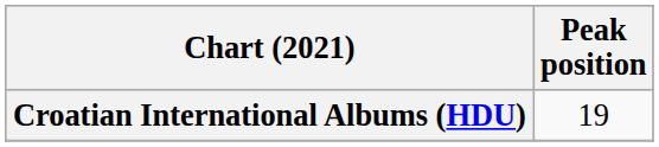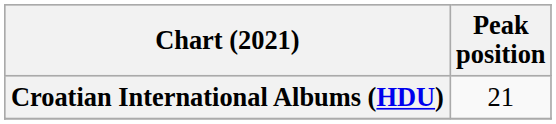 <table class="wikitable sortable plainrowheaders" style="text-align:center">
 <tr>
 <th scope="col">Chart (2021)</th>
 <th scope="col">Peak<br>position</th>
 </tr>
 <tr>
 <th scope="row">Croatian International Albums (<a href='#'>HDU</a>)</th>
-<td style="text-align:center;">19</td>
+<td style="text-align:center;">21</td>
 </tr>
 <tr>
 </tr>
 <tr>
 </tr>
 </table>
